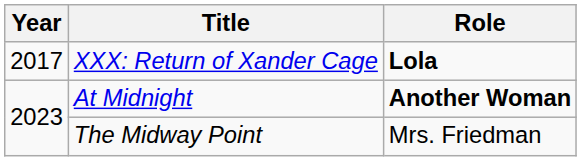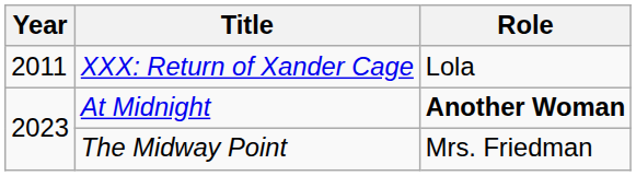 <table class="wikitable sortable">
 <tr>
 <th>Year</th>
 <th>Title</th>
 <th>Role</th>
 </tr>
 <tr>
-<td>2017</td>
+<td>2011</td>
 <td><em><a href='#'>XXX: Return of Xander Cage</a></em></td>
-<td><strong>Lola</strong></td>
+<td>Lola</td>
 </tr>
 <tr>
 <td rowspan="2">2023</td>
 <td><em><a href='#'>At Midnight</a></em></td>
 <td><strong>Another Woman</strong></td>
 </tr>
 <tr>
 <td><em>The Midway Point</em></td>
 <td>Mrs. Friedman</td>
 </tr>
 </table>
